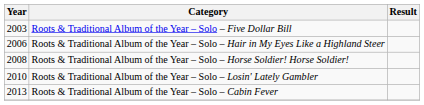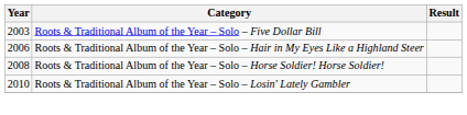 <table class="wikitable">
 <tr>
 <th>Year</th>
 <th>Category</th>
 <th>Result</th>
 </tr>
 <tr>
 <td>2003</td>
 <td><a href='#'>Roots & Traditional Album of the Year – Solo</a> – <em>Five Dollar Bill</em></td>
 <td></td>
 </tr>
 <tr>
 <td>2006</td>
 <td>Roots & Traditional Album of the Year – Solo – <em>Hair in My Eyes Like a Highland Steer</em></td>
 <td></td>
 </tr>
 <tr>
 <td>2008</td>
 <td>Roots & Traditional Album of the Year – Solo – <em>Horse Soldier! Horse Soldier!</em></td>
 <td></td>
 </tr>
 <tr>
 <td>2010</td>
 <td>Roots & Traditional Album of the Year – Solo – <em>Losin' Lately Gambler</em></td>
 <td></td>
 </tr>
 <tr>
-<td>2013</td>
-<td>Roots & Traditional Album of the Year – Solo – <em>Cabin Fever</em></td>
-<td></td>
-</tr>
-<tr>
 </tr>
 </table>
